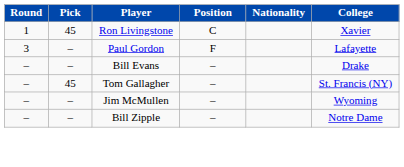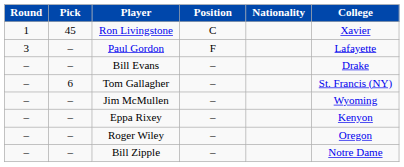 <table class="wikitable sortable sortable">
 <tr>
 <th style="background:#0047AB; color:white" width="10%">Round</th>
 <th style="background:#0047AB; color:white" width="10%">Pick</th>
 <th style="background:#0047AB; color:white" width="20%">Player</th>
 <th style="background:#0047AB; color:white" width="15%">Position</th>
 <th style="background:#0047AB; color:white" width="15%">Nationality</th>
 <th style="background:#0047AB; color:white" width="20%">College</th>
 </tr>
 <tr style="text-align: center">
 <td>1</td>
 <td>45</td>
 <td><a href='#'>Ron Livingstone</a></td>
 <td>C</td>
 <td></td>
 <td><a href='#'>Xavier</a></td>
 </tr>
 <tr style="text-align: center">
 <td>3</td>
 <td>–</td>
 <td><a href='#'>Paul Gordon</a></td>
 <td>F</td>
 <td></td>
 <td><a href='#'>Lafayette</a></td>
 </tr>
 <tr style="text-align: center">
 <td>–</td>
 <td>–</td>
 <td>Bill Evans</td>
 <td>–</td>
 <td></td>
 <td><a href='#'>Drake</a></td>
 </tr>
 <tr style="text-align: center">
 <td>–</td>
-<td>45</td>
+<td>6</td>
 <td>Tom Gallagher</td>
 <td>–</td>
 <td></td>
 <td><a href='#'>St. Francis (NY)</a></td>
 </tr>
 <tr style="text-align: center">
 <td>–</td>
 <td>–</td>
 <td>Jim McMullen</td>
 <td>–</td>
 <td></td>
 <td><a href='#'>Wyoming</a></td>
 </tr>
 <tr style="text-align: center">
 <td>–</td>
 <td>–</td>
+<td>Eppa Rixey</td>
+<td>–</td>
+<td></td>
+<td><a href='#'>Kenyon</a></td>
+</tr>
+<tr style="text-align: center">
+<td>–</td>
+<td>–</td>
+<td>Roger Wiley</td>
+<td>–</td>
+<td></td>
+<td><a href='#'>Oregon</a></td>
+</tr>
+<tr style="text-align: center">
+<td>–</td>
+<td>–</td>
 <td>Bill Zipple</td>
 <td>–</td>
 <td></td>
 <td><a href='#'>Notre Dame</a></td>
 </tr>
 </table>
